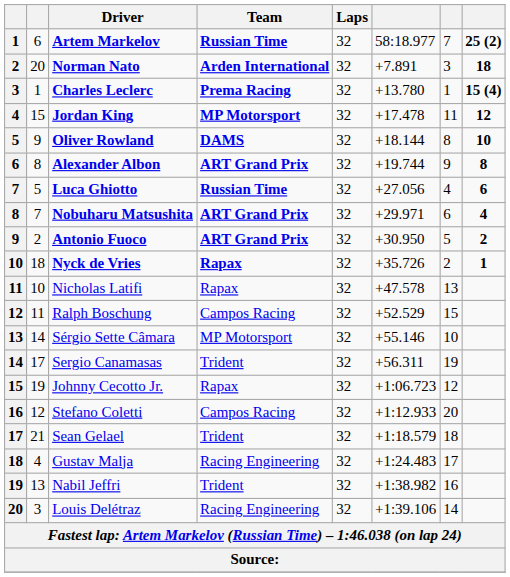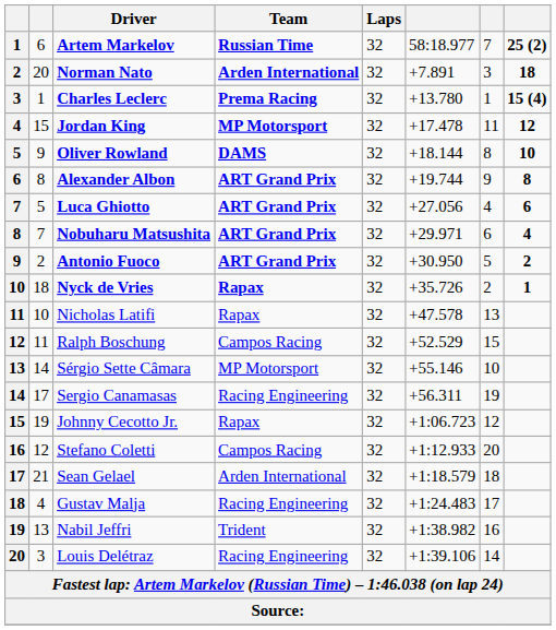 <table class="wikitable" style="font-size:85%">
 <tr>
 <th scope="col"></th>
 <th scope="col"></th>
 <th scope="col">Driver</th>
 <th scope="col">Team</th>
 <th scope="col">Laps</th>
 <th scope="col"></th>
 <th scope="col"></th>
 <th scope="col"></th>
 </tr>
 <tr>
 <th scope="row">1</th>
 <td align="center">6</td>
 <td> <strong><a href='#'>Artem Markelov</a></strong></td>
 <td><strong><a href='#'>Russian Time</a></strong></td>
 <td>32</td>
 <td>58:18.977</td>
 <td>7</td>
 <td align="center"><strong>25 (2)</strong></td>
 </tr>
 <tr>
 <th scope="row">2</th>
 <td align="center">20</td>
 <td> <strong><a href='#'>Norman Nato</a></strong></td>
 <td><strong><a href='#'>Arden International</a></strong></td>
 <td>32</td>
 <td>+7.891</td>
 <td>3</td>
 <td align="center"><strong>18</strong></td>
 </tr>
 <tr>
 <th scope="row">3</th>
 <td align="center">1</td>
 <td> <strong><a href='#'>Charles Leclerc</a></strong></td>
 <td><strong><a href='#'>Prema Racing</a></strong></td>
 <td>32</td>
 <td>+13.780</td>
 <td>1</td>
 <td align="center"><strong>15 (4)</strong></td>
 </tr>
 <tr>
 <th scope="row">4</th>
 <td align="center">15</td>
 <td> <strong><a href='#'>Jordan King</a></strong></td>
 <td><strong><a href='#'>MP Motorsport</a></strong></td>
 <td>32</td>
 <td>+17.478</td>
 <td>11</td>
 <td align="center"><strong>12</strong></td>
 </tr>
 <tr>
 <th scope="row">5</th>
 <td align="center">9</td>
 <td> <strong><a href='#'>Oliver Rowland</a></strong></td>
 <td><strong><a href='#'>DAMS</a></strong></td>
 <td>32</td>
 <td>+18.144</td>
 <td>8</td>
 <td align="center"><strong>10</strong></td>
 </tr>
 <tr>
 <th scope="row">6</th>
 <td align="center">8</td>
 <td> <strong><a href='#'>Alexander Albon</a></strong></td>
 <td><strong><a href='#'>ART Grand Prix</a></strong></td>
 <td>32</td>
 <td>+19.744</td>
 <td>9</td>
 <td align="center"><strong>8</strong></td>
 </tr>
 <tr>
 <th scope="row">7</th>
 <td align="center">5</td>
 <td> <strong><a href='#'>Luca Ghiotto</a></strong></td>
-<td><strong><a href='#'>Russian Time</a></strong></td>
+<td><strong><a href='#'>ART Grand Prix</a></strong></td>
 <td>32</td>
 <td>+27.056</td>
 <td>4</td>
 <td align="center"><strong>6</strong></td>
 </tr>
 <tr>
 <th scope="row">8</th>
 <td align="center">7</td>
 <td> <strong><a href='#'>Nobuharu Matsushita</a></strong></td>
 <td><strong><a href='#'>ART Grand Prix</a></strong></td>
 <td>32</td>
 <td>+29.971</td>
 <td>6</td>
 <td align="center"><strong>4</strong></td>
 </tr>
 <tr>
 <th scope="row">9</th>
 <td align="center">2</td>
 <td> <strong><a href='#'>Antonio Fuoco</a></strong></td>
 <td><strong><a href='#'>ART Grand Prix</a></strong></td>
 <td>32</td>
 <td>+30.950</td>
 <td>5</td>
 <td align="center"><strong>2</strong></td>
 </tr>
 <tr>
 <th scope="row">10</th>
 <td align="center">18</td>
 <td> <strong><a href='#'>Nyck de Vries</a></strong></td>
 <td><strong><a href='#'>Rapax</a></strong></td>
 <td>32</td>
 <td>+35.726</td>
 <td>2</td>
 <td align="center"><strong>1</strong></td>
 </tr>
 <tr>
 <th scope="row">11</th>
 <td align="center">10</td>
 <td> <a href='#'>Nicholas Latifi</a></td>
 <td><a href='#'>Rapax</a></td>
 <td>32</td>
 <td>+47.578</td>
 <td>13</td>
 <td></td>
 </tr>
 <tr>
 <th scope="row">12</th>
 <td align="center">11</td>
 <td> <a href='#'>Ralph Boschung</a></td>
 <td><a href='#'>Campos Racing</a></td>
 <td>32</td>
 <td>+52.529</td>
 <td>15</td>
 <td></td>
 </tr>
 <tr>
 <th scope="row">13</th>
 <td align="center">14</td>
 <td> <a href='#'>Sérgio Sette Câmara</a></td>
 <td><a href='#'>MP Motorsport</a></td>
 <td>32</td>
 <td>+55.146</td>
 <td>10</td>
 <td></td>
 </tr>
 <tr>
 <th scope="row">14</th>
 <td align="center">17</td>
 <td> <a href='#'>Sergio Canamasas</a></td>
-<td><a href='#'>Trident</a></td>
+<td><a href='#'>Racing Engineering</a></td>
 <td>32</td>
 <td>+56.311</td>
 <td>19</td>
 <td></td>
 </tr>
 <tr>
 <th scope="row">15</th>
 <td align="center">19</td>
 <td> <a href='#'>Johnny Cecotto Jr.</a></td>
 <td><a href='#'>Rapax</a></td>
 <td>32</td>
 <td>+1:06.723</td>
 <td>12</td>
 <td></td>
 </tr>
 <tr>
 <th scope="row">16</th>
 <td align="center">12</td>
 <td> <a href='#'>Stefano Coletti</a></td>
 <td><a href='#'>Campos Racing</a></td>
 <td>32</td>
 <td>+1:12.933</td>
 <td>20</td>
 <td></td>
 </tr>
 <tr>
 <th scope="row">17</th>
 <td align="center">21</td>
 <td> <a href='#'>Sean Gelael</a></td>
-<td><a href='#'>Trident</a></td>
+<td><a href='#'>Arden International</a></td>
 <td>32</td>
 <td>+1:18.579</td>
 <td>18</td>
 <td></td>
 </tr>
 <tr>
 <th scope="row">18</th>
 <td align="center">4</td>
 <td> <a href='#'>Gustav Malja</a></td>
 <td><a href='#'>Racing Engineering</a></td>
 <td>32</td>
 <td>+1:24.483</td>
 <td>17</td>
 <td></td>
 </tr>
 <tr>
 <th scope="row">19</th>
 <td align="center">13</td>
 <td> <a href='#'>Nabil Jeffri</a></td>
 <td><a href='#'>Trident</a></td>
 <td>32</td>
 <td>+1:38.982</td>
 <td>16</td>
 <td></td>
 </tr>
 <tr>
 <th scope="row">20</th>
 <td align="center">3</td>
 <td> <a href='#'>Louis Delétraz</a></td>
 <td><a href='#'>Racing Engineering</a></td>
 <td>32</td>
 <td>+1:39.106</td>
 <td>14</td>
 <td></td>
 </tr>
 <tr>
 <th colspan="8" align="center"><em>Fastest lap:  <a href='#'>Artem Markelov</a> (<a href='#'>Russian Time</a>) – 1:46.038 (on lap 24)</em></th>
 </tr>
 <tr>
 <th colspan="8">Source:</th>
 </tr>
 <tr>
 </tr>
 </table>
